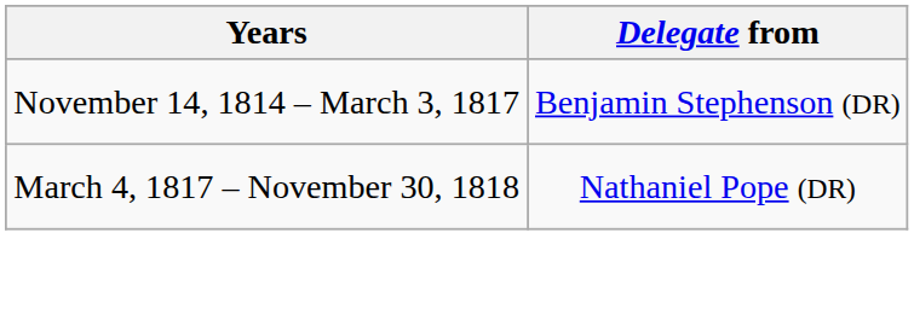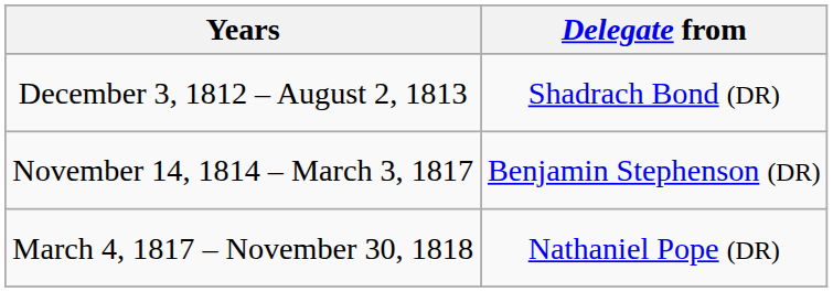 <table class=wikitable style="text-align:center">
 <tr>
 <th>Years</th>
 <th><em><a href='#'>Delegate</a></em> from<br></th>
+</tr>
+<tr style="height:2.5em">
+<td>December 3, 1812 – August 2, 1813</td>
+<td><a href='#'>Shadrach Bond</a> <small>(DR)</small></td>
 </tr>
 <tr style="height:2.5em">
 <td>November 14, 1814 – March 3, 1817</td>
 <td><a href='#'>Benjamin Stephenson</a> <small>(DR)</small></td>
 </tr>
 <tr style="height:2.5em">
 <td>March 4, 1817 – November 30, 1818</td>
 <td><a href='#'>Nathaniel Pope</a> <small>(DR)</small></td>
 </tr>
 </table>
